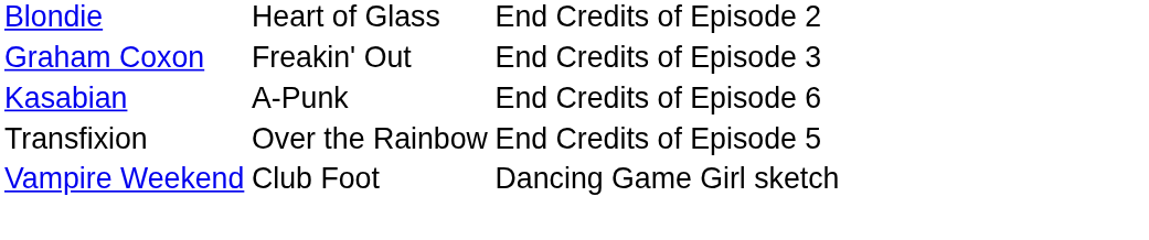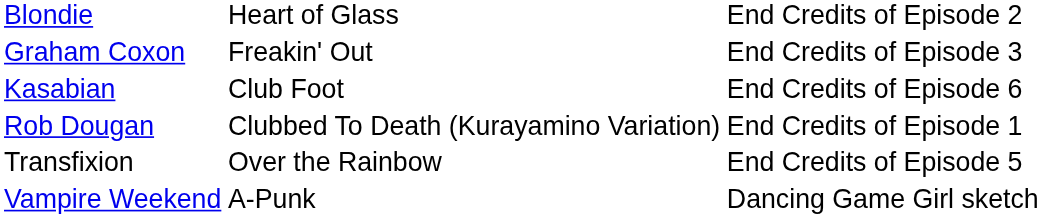 <table>
 <tr>
 <td><a href='#'>Blondie</a></td>
 <td>Heart of Glass</td>
 <td>End Credits of Episode 2</td>
 </tr>
 <tr>
 <td><a href='#'>Graham Coxon</a></td>
 <td>Freakin' Out</td>
 <td>End Credits of Episode 3</td>
 </tr>
 <tr>
 <td><a href='#'>Kasabian</a></td>
-<td>A-Punk</td>
+<td>Club Foot</td>
 <td>End Credits of Episode 6</td>
+</tr>
+<tr>
+<td><a href='#'>Rob Dougan</a></td>
+<td>Clubbed To Death (Kurayamino Variation)</td>
+<td>End Credits of Episode 1</td>
 </tr>
 <tr>
 <td>Transfixion</td>
 <td>Over the Rainbow</td>
 <td>End Credits of Episode 5</td>
 </tr>
 <tr>
 <td><a href='#'>Vampire Weekend</a></td>
-<td>Club Foot</td>
+<td>A-Punk</td>
 <td>Dancing Game Girl sketch</td>
 </tr>
 </table>
